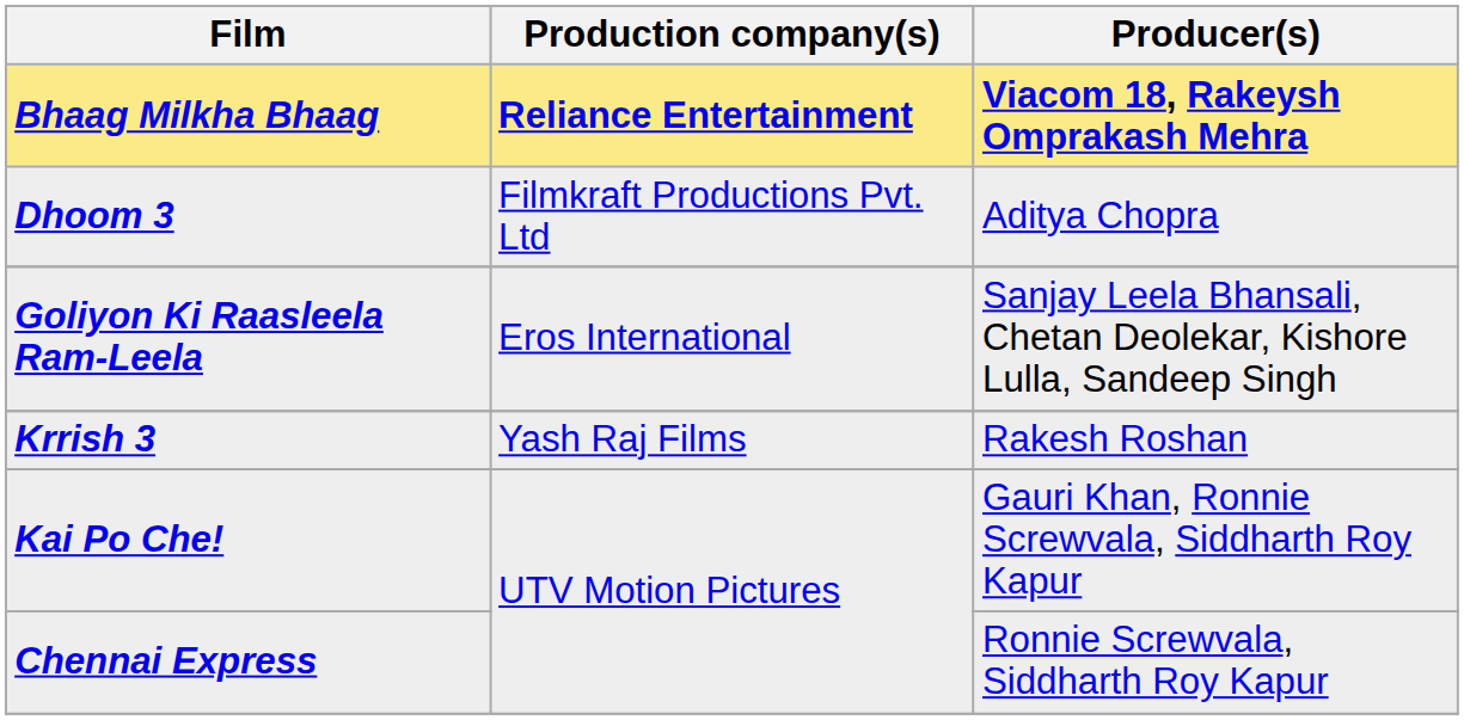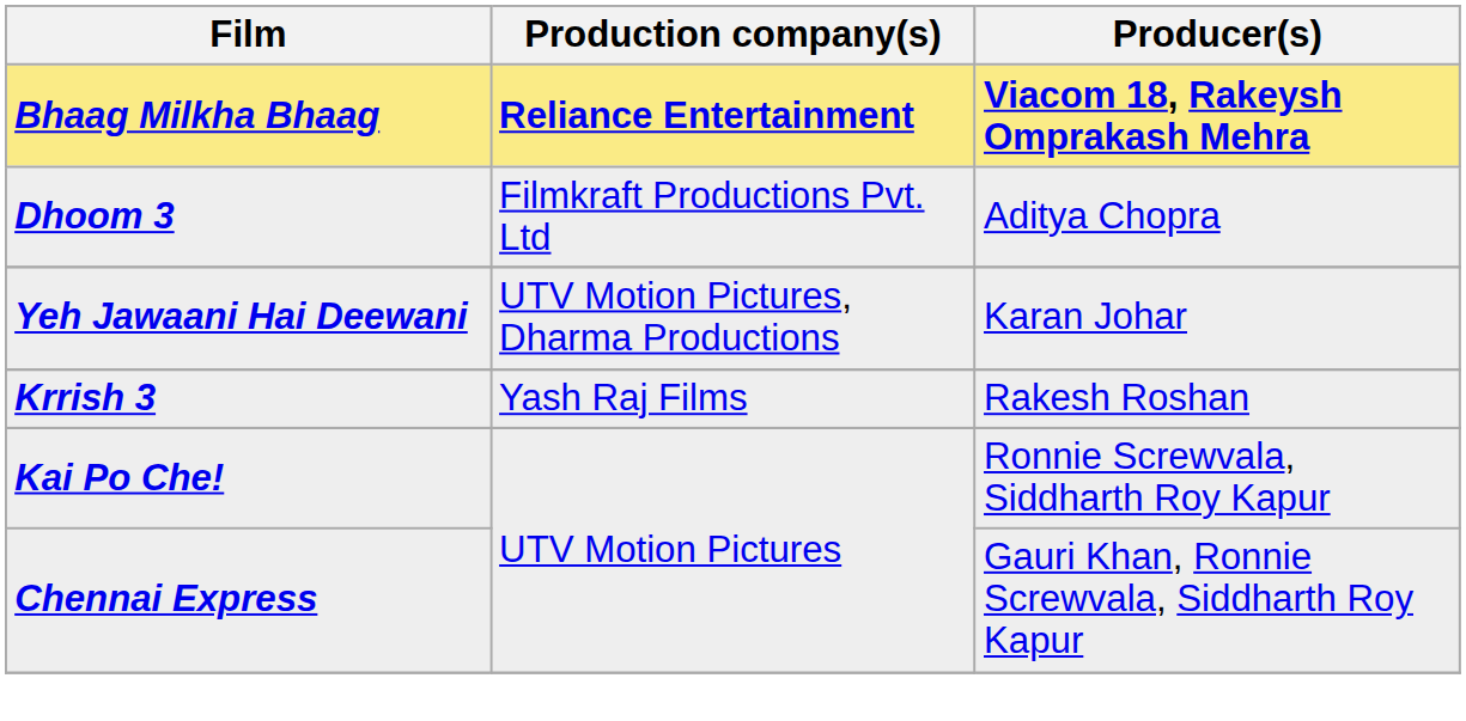 <table class="wikitable" border="1" width="100%">
 <tr style="background:#bebebe">
 <th width="33%">Film</th>
 <th width="33%">Production company(s)</th>
 <th width="33%">Producer(s)</th>
 </tr>
 <tr style="background:#FAEB86">
 <td><strong><em><a href='#'>Bhaag Milkha Bhaag</a></em></strong></td>
 <td><strong><a href='#'>Reliance Entertainment</a></strong></td>
 <td><strong><a href='#'>Viacom 18</a>, <a href='#'>Rakeysh Omprakash Mehra</a></strong></td>
 </tr>
 <tr style="background:#EEEEEE">
 <td><strong><em><a href='#'>Dhoom 3</a></em></strong></td>
 <td><a href='#'>Filmkraft Productions Pvt. Ltd</a></td>
 <td><a href='#'>Aditya Chopra</a></td>
 </tr>
 <tr>
 </tr>
+<tr style="background:#EEEEEE">
+<td><strong><em><a href='#'>Yeh Jawaani Hai Deewani</a></em></strong></td>
+<td><a href='#'>UTV Motion Pictures</a>, <a href='#'>Dharma Productions</a></td>
+<td><a href='#'>Karan Johar</a></td>
+</tr>
 <tr>
-</tr>
-<tr style="background:#EEEEEE">
-<td><strong><em><a href='#'>Goliyon Ki Raasleela Ram-Leela</a></em></strong></td>
-<td><a href='#'>Eros International</a></td>
-<td><a href='#'>Sanjay Leela Bhansali</a>, Chetan Deolekar, Kishore Lulla, Sandeep Singh</td>
 </tr>
 <tr>
 </tr>
 <tr style="background:#EEEEEE">
 <td><strong><em><a href='#'>Krrish 3</a></em></strong></td>
 <td><a href='#'>Yash Raj Films</a></td>
 <td><a href='#'>Rakesh Roshan</a></td>
 </tr>
 <tr>
 </tr>
 <tr style="background:#EEEEEE">
 <td><strong><em><a href='#'>Kai Po Che!</a></em></strong></td>
 <td rowspan="2"><a href='#'>UTV Motion Pictures</a></td>
-<td><a href='#'>Gauri Khan</a>, <a href='#'>Ronnie Screwvala</a>, <a href='#'>Siddharth Roy Kapur</a></td>
+<td><a href='#'>Ronnie Screwvala</a>, <a href='#'>Siddharth Roy Kapur</a></td>
 </tr>
 <tr style="background:#EEEEEE">
 <td><strong><em><a href='#'>Chennai Express</a></em></strong></td>
-<td><a href='#'>Ronnie Screwvala</a>, <a href='#'>Siddharth Roy Kapur</a></td>
+<td><a href='#'>Gauri Khan</a>, <a href='#'>Ronnie Screwvala</a>, <a href='#'>Siddharth Roy Kapur</a></td>
 </tr>
 <tr>
 </tr>
 </table>
